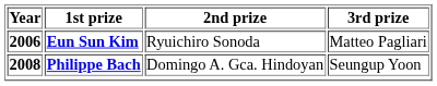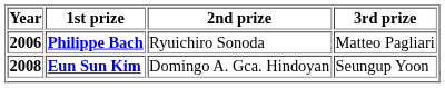 <table border="1">
 <tr>
 <th>Year</th>
 <th>1st prize</th>
 <th>2nd prize</th>
 <th>3rd prize</th>
 </tr>
 <tr>
 <th>2006</th>
-<td> <strong><a href='#'>Eun Sun Kim</a></strong></td>
+<td> <strong><a href='#'>Philippe Bach</a></strong></td>
 <td>  Ryuichiro Sonoda</td>
 <td> Matteo Pagliari</td>
 </tr>
 <tr>
 <th>2008</th>
-<td> <strong><a href='#'>Philippe Bach</a></strong></td>
+<td> <strong><a href='#'>Eun Sun Kim</a></strong></td>
 <td> Domingo A. Gca. Hindoyan</td>
 <td> Seungup Yoon</td>
 </tr>
 <tr>
 </tr>
 </table>
